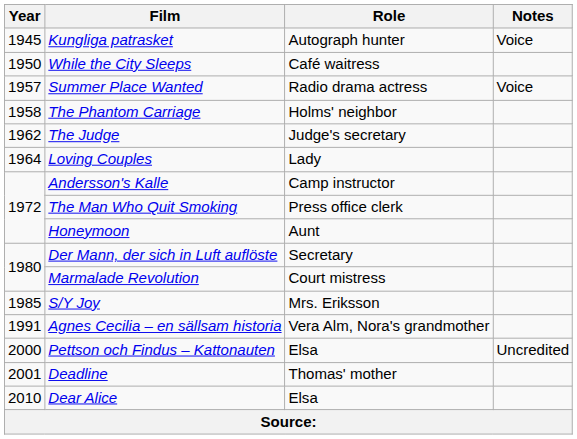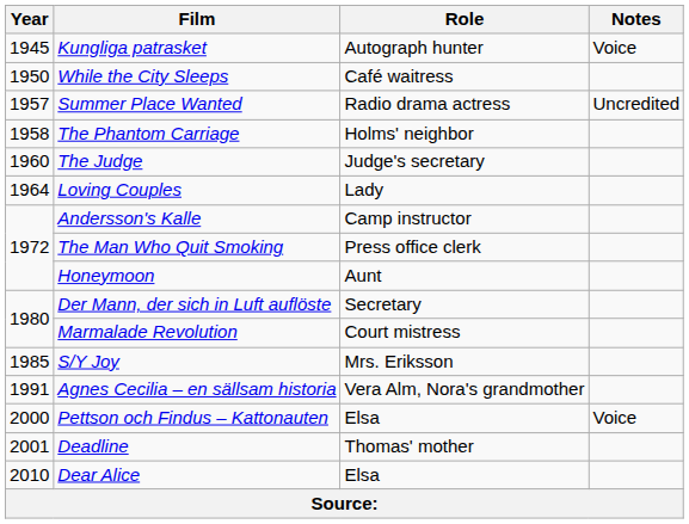 <table class="wikitable sortable">
 <tr>
 <th>Year</th>
 <th>Film</th>
 <th>Role</th>
 <th>Notes</th>
 </tr>
 <tr>
 <td>1945</td>
 <td><em><a href='#'>Kungliga patrasket</a></em></td>
 <td>Autograph hunter</td>
 <td>Voice</td>
 </tr>
 <tr>
 <td>1950</td>
 <td><em><a href='#'>While the City Sleeps</a></em></td>
 <td>Café waitress</td>
 <td></td>
 </tr>
 <tr>
 <td>1957</td>
 <td><em><a href='#'>Summer Place Wanted</a></em></td>
 <td>Radio drama actress</td>
-<td>Voice</td>
+<td>Uncredited</td>
 </tr>
 <tr>
 <td>1958</td>
 <td><em><a href='#'>The Phantom Carriage</a></em></td>
 <td>Holms' neighbor</td>
 <td></td>
 </tr>
 <tr>
-<td>1962</td>
+<td>1960</td>
 <td><em><a href='#'>The Judge</a></em></td>
 <td>Judge's secretary</td>
 <td></td>
 </tr>
 <tr>
 <td>1964</td>
 <td><em><a href='#'>Loving Couples</a></em></td>
 <td>Lady</td>
 <td></td>
 </tr>
 <tr>
 <td rowspan="3">1972</td>
 <td><em><a href='#'>Andersson's Kalle</a></em></td>
 <td>Camp instructor</td>
 <td></td>
 </tr>
 <tr>
 <td><em><a href='#'>The Man Who Quit Smoking</a></em></td>
 <td>Press office clerk</td>
 <td></td>
 </tr>
 <tr>
 <td><em><a href='#'>Honeymoon</a></em></td>
 <td>Aunt</td>
 <td></td>
 </tr>
 <tr>
 <td rowspan="2">1980</td>
 <td><em><a href='#'>Der Mann, der sich in Luft auflöste</a></em></td>
 <td>Secretary</td>
 <td></td>
 </tr>
 <tr>
 <td><em><a href='#'>Marmalade Revolution</a></em></td>
 <td>Court mistress</td>
 <td></td>
 </tr>
 <tr>
 <td>1985</td>
 <td><em><a href='#'>S/Y Joy</a></em></td>
 <td>Mrs. Eriksson</td>
 <td></td>
 </tr>
 <tr>
 <td>1991</td>
 <td><em><a href='#'>Agnes Cecilia – en sällsam historia</a></em></td>
 <td>Vera Alm, Nora's grandmother</td>
 <td></td>
 </tr>
 <tr>
 <td>2000</td>
 <td><em><a href='#'>Pettson och Findus – Kattonauten</a></em></td>
 <td>Elsa</td>
-<td>Uncredited</td>
+<td>Voice</td>
 </tr>
 <tr>
 <td>2001</td>
 <td><em><a href='#'>Deadline</a></em></td>
 <td>Thomas' mother</td>
 <td></td>
 </tr>
 <tr>
 <td>2010</td>
 <td><em><a href='#'>Dear Alice</a></em></td>
 <td>Elsa</td>
 <td></td>
 </tr>
 <tr class=sortbottom>
 <th scope=row colspan=4><strong>Source</strong>:</th>
 </tr>
 </table>
